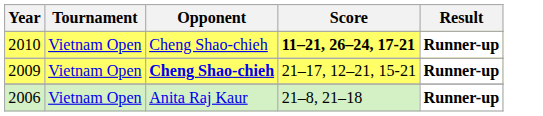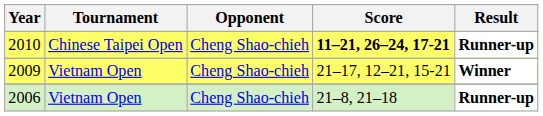 <table class="sortable wikitable" style="font-size: 90%;">
 <tr>
 <th>Year</th>
 <th>Tournament</th>
 <th>Opponent</th>
 <th>Score</th>
 <th>Result</th>
 </tr>
 <tr>
 </tr>
 <tr style="background:#FFFF67">
 <td align="center">2010</td>
-<td align="left"><a href='#'>Vietnam Open</a></td>
+<td align="left"><a href='#'>Chinese Taipei Open</a></td>
 <td align="left"> <a href='#'>Cheng Shao-chieh</a></td>
 <td align="left"><strong>11–21, 26–24, 17-21</strong></td>
 <td style="text-align:left; background:white"> <strong>Runner-up</strong></td>
 </tr>
 <tr>
 </tr>
 <tr style="background:#FFFF67">
 <td align="center">2009</td>
 <td align="left"><a href='#'>Vietnam Open</a></td>
-<td align="left"><strong> <a href='#'>Cheng Shao-chieh</a></strong></td>
+<td align="left"> <a href='#'>Cheng Shao-chieh</a></td>
 <td align="left">21–17, 12–21, 15-21</td>
-<td style="text-align:left; background:white"> <strong>Runner-up</strong></td>
+<td style="text-align:left; background:white"> <strong>Winner</strong></td>
 </tr>
 <tr>
 </tr>
 <tr style="background:#D4F1C5">
 <td align="center">2006</td>
 <td align="left"><a href='#'>Vietnam Open</a></td>
-<td align="left"> <a href='#'>Anita Raj Kaur</a></td>
+<td align="left"> <a href='#'>Cheng Shao-chieh</a></td>
 <td align="left">21–8, 21–18</td>
 <td style="text-align:left; background:white"> <strong>Runner-up</strong></td>
 </tr>
 </table>
